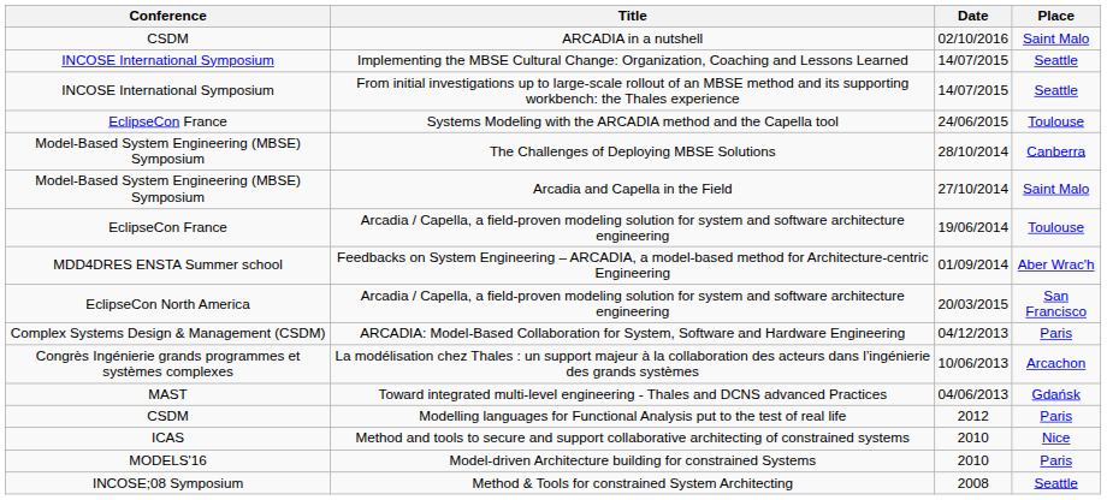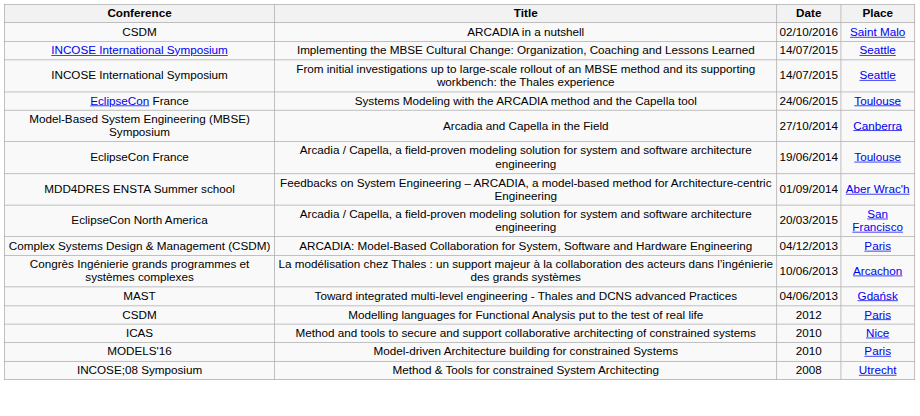 <table class="wikitable" style="text-align:center;">
 <tr>
 <th>Conference</th>
 <th>Title</th>
 <th>Date</th>
 <th>Place</th>
 </tr>
 <tr>
 <td>CSDM</td>
 <td>ARCADIA in a nutshell</td>
 <td>02/10/2016</td>
 <td><a href='#'>Saint Malo</a></td>
 </tr>
 <tr>
 <td><a href='#'>INCOSE International Symposium</a></td>
 <td>Implementing the MBSE Cultural Change: Organization, Coaching and Lessons Learned</td>
 <td>14/07/2015</td>
 <td><a href='#'>Seattle</a></td>
 </tr>
 <tr>
 <td>INCOSE International Symposium</td>
 <td>From initial investigations up to large-scale rollout of an MBSE method and its supporting workbench: the Thales experience</td>
 <td>14/07/2015</td>
 <td><a href='#'>Seattle</a></td>
 </tr>
 <tr>
 <td><a href='#'>EclipseCon</a> France</td>
 <td>Systems Modeling with the ARCADIA method and the Capella tool</td>
 <td>24/06/2015</td>
 <td><a href='#'>Toulouse</a></td>
 </tr>
 <tr>
 <td>Model-Based System Engineering (MBSE) Symposium</td>
-<td>The Challenges of Deploying MBSE Solutions</td>
-<td>28/10/2014</td>
-<td><a href='#'>Canberra</a></td>
-</tr>
-<tr>
-<td>Model-Based System Engineering (MBSE) Symposium</td>
 <td>Arcadia and Capella in the Field</td>
 <td>27/10/2014</td>
-<td><a href='#'>Saint Malo</a></td>
+<td><a href='#'>Canberra</a></td>
 </tr>
 <tr>
 <td>EclipseCon France</td>
 <td>Arcadia / Capella, a field-proven modeling solution for system and software architecture engineering</td>
 <td>19/06/2014</td>
 <td><a href='#'>Toulouse</a></td>
 </tr>
 <tr>
 <td>MDD4DRES ENSTA Summer school</td>
 <td>Feedbacks on System Engineering – ARCADIA, a model-based method for Architecture-centric Engineering</td>
 <td>01/09/2014</td>
 <td><a href='#'>Aber Wrac'h</a></td>
 </tr>
 <tr>
 <td>EclipseCon North America</td>
 <td>Arcadia / Capella, a field-proven modeling solution for system and software architecture engineering</td>
 <td>20/03/2015</td>
 <td><a href='#'>San Francisco</a></td>
 </tr>
 <tr>
 <td>Complex Systems Design & Management (CSDM)</td>
 <td>ARCADIA: Model-Based Collaboration for System, Software and Hardware Engineering</td>
 <td>04/12/2013</td>
 <td><a href='#'>Paris</a></td>
 </tr>
 <tr>
 <td>Congrès Ingénierie grands programmes et systèmes complexes</td>
 <td>La modélisation chez Thales : un support majeur à la collaboration des acteurs dans l’ingénierie des grands systèmes</td>
 <td>10/06/2013</td>
 <td><a href='#'>Arcachon</a></td>
 </tr>
 <tr>
 <td>MAST</td>
 <td>Toward integrated multi-level engineering - Thales and DCNS advanced Practices</td>
 <td>04/06/2013</td>
 <td><a href='#'>Gdańsk</a></td>
 </tr>
 <tr>
 <td>CSDM</td>
 <td>Modelling languages for Functional Analysis put to the test of real life</td>
 <td>2012</td>
 <td><a href='#'>Paris</a></td>
 </tr>
 <tr>
 <td>ICAS</td>
 <td>Method and tools to secure and support collaborative architecting of constrained systems</td>
 <td>2010</td>
 <td><a href='#'>Nice</a></td>
 </tr>
 <tr>
 <td>MODELS'16</td>
 <td>Model-driven Architecture building for constrained Systems</td>
 <td>2010</td>
 <td><a href='#'>Paris</a></td>
 </tr>
 <tr>
 <td>INCOSE;08 Symposium</td>
 <td>Method & Tools for constrained System Architecting</td>
 <td>2008</td>
-<td><a href='#'>Seattle</a></td>
+<td><a href='#'>Utrecht</a></td>
 </tr>
 </table>
